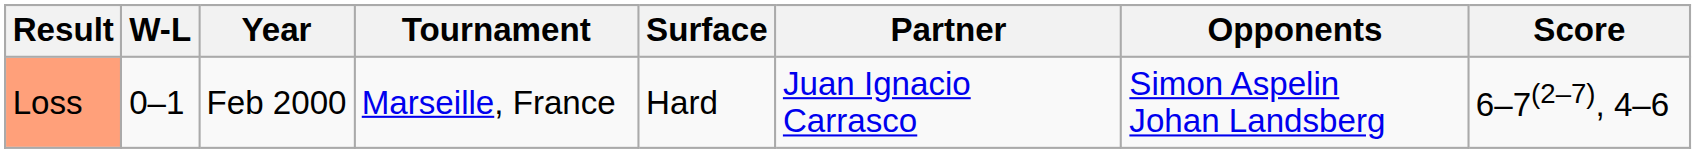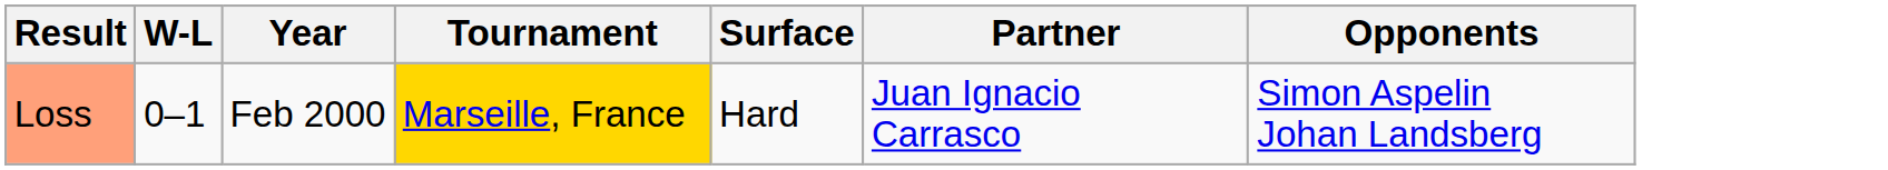 <table class="sortable wikitable">
 <tr>
 <th>Result</th>
 <th style="width:30px" class="unsortable">W-L</th>
 <th>Year</th>
 <th style="width:130px">Tournament</th>
 <th style="width:50px">Surface</th>
 <th style="width:160px">Partner</th>
 <th style="width:160px">Opponents</th>
-<th style="width:100px" class="unsortable">Score</th>
 </tr>
 <tr>
 <td style="background:#ffa07a;">Loss</td>
 <td>0–1</td>
 <td>Feb 2000</td>
-<td><a href='#'>Marseille</a>, France</td>
+<td style="background: gold;"><a href='#'>Marseille</a>, France</td>
 <td>Hard</td>
 <td> <a href='#'>Juan Ignacio Carrasco</a></td>
 <td> <a href='#'>Simon Aspelin</a><br> <a href='#'>Johan Landsberg</a></td>
-<td>6–7<sup>(2–7)</sup>, 4–6</td>
 </tr>
 </table>
